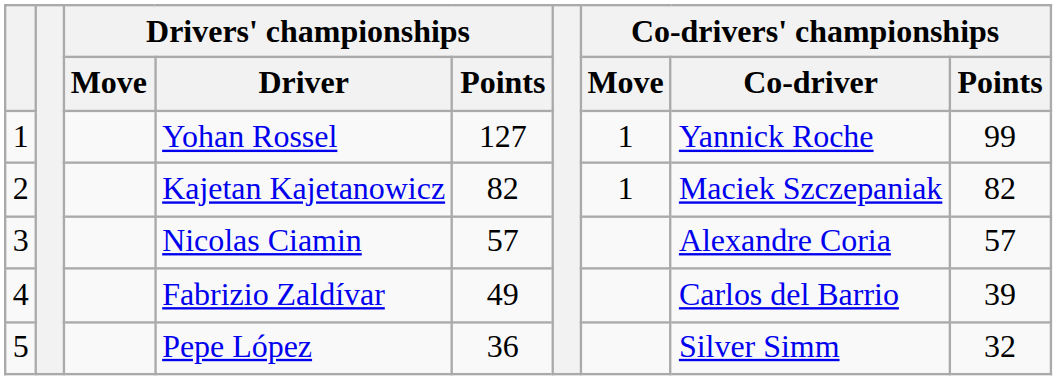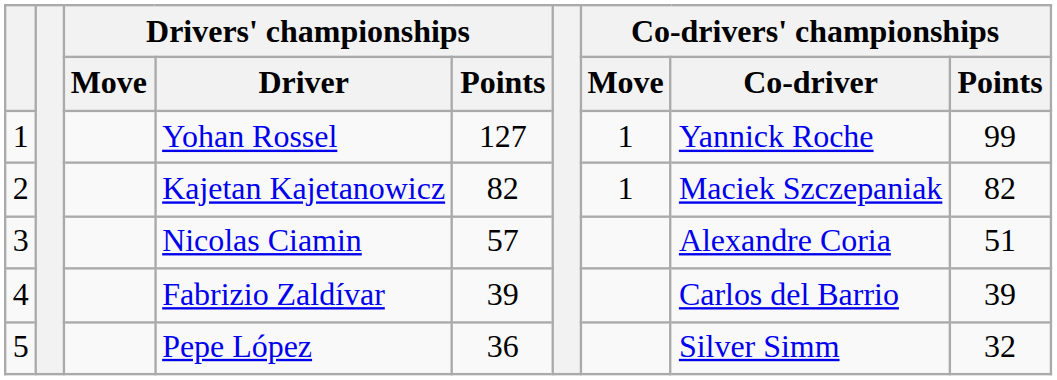 <table class="wikitable" style="font-size:85%;">
 <tr>
 <th rowspan="2"></th>
 <th rowspan="7" style="width:5px;"></th>
 <th colspan="3">Drivers' championships</th>
 <th rowspan="7" style="width:5px;"></th>
 <th colspan="3" nowrap>Co-drivers' championships</th>
 </tr>
 <tr>
 <th>Move</th>
 <th>Driver</th>
 <th>Points</th>
 <th>Move</th>
 <th>Co-driver</th>
 <th>Points</th>
 </tr>
 <tr>
 <td align="center">1</td>
 <td align="center"></td>
 <td><a href='#'>Yohan Rossel</a></td>
 <td align="center">127</td>
 <td align="center"> 1</td>
 <td><a href='#'>Yannick Roche</a></td>
 <td align="center">99</td>
 </tr>
 <tr>
 <td align="center">2</td>
 <td align="center"></td>
 <td><a href='#'>Kajetan Kajetanowicz</a></td>
 <td align="center">82</td>
 <td align="center"> 1</td>
 <td><a href='#'>Maciek Szczepaniak</a></td>
 <td align="center">82</td>
 </tr>
 <tr>
 <td align="center">3</td>
 <td align="center"></td>
 <td><a href='#'>Nicolas Ciamin</a></td>
 <td align="center">57</td>
 <td align="center"></td>
 <td><a href='#'>Alexandre Coria</a></td>
-<td align="center">57</td>
+<td align="center">51</td>
 </tr>
 <tr>
 <td align="center">4</td>
 <td align="center"></td>
 <td><a href='#'>Fabrizio Zaldívar</a></td>
-<td align="center">49</td>
+<td align="center">39</td>
 <td align="center"></td>
 <td><a href='#'>Carlos del Barrio</a></td>
 <td align="center">39</td>
 </tr>
 <tr>
 <td align="center">5</td>
 <td align="center"></td>
 <td><a href='#'>Pepe López</a></td>
 <td align="center">36</td>
 <td align="center"></td>
 <td><a href='#'>Silver Simm</a></td>
 <td align="center">32</td>
 </tr>
 </table>
